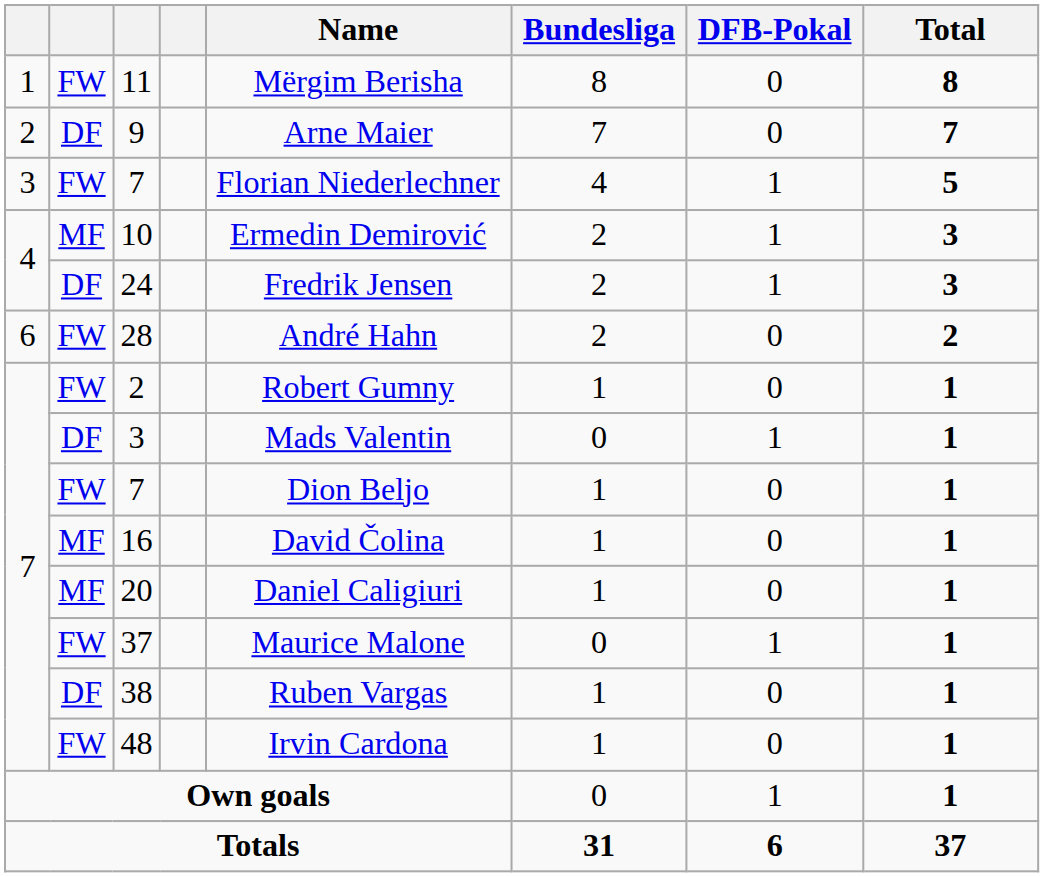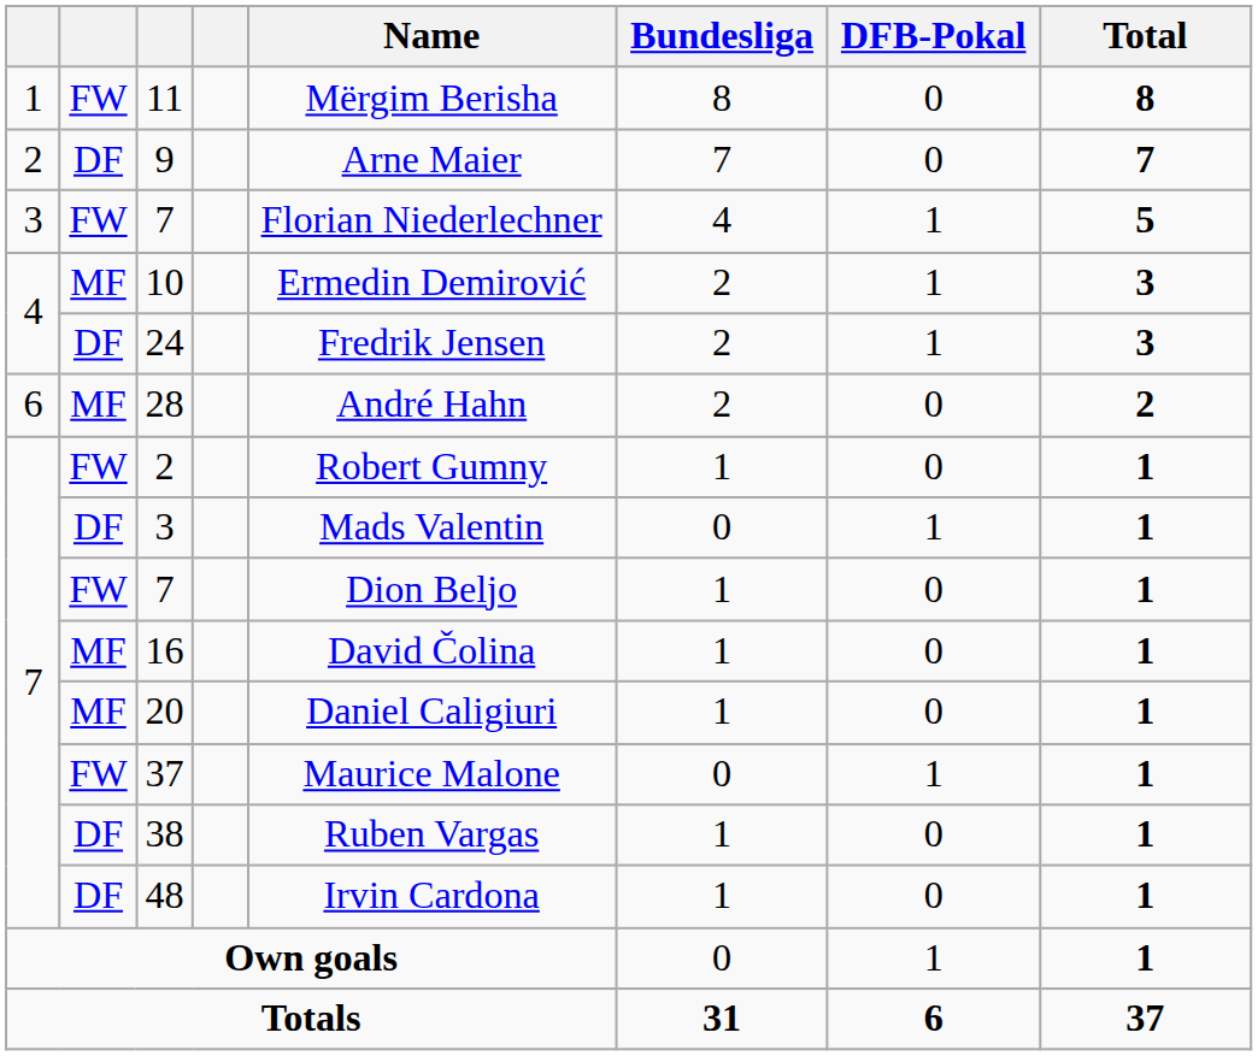 <table class="wikitable" style="text-align:center">
 <tr>
 <th width=15></th>
 <th width=15></th>
 <th width=15></th>
 <th width=15></th>
 <th width=145>Name</th>
 <th width=80><strong><a href='#'>Bundesliga</a></strong></th>
 <th width=80><strong><a href='#'>DFB-Pokal</a></strong></th>
 <th width=80>Total</th>
 </tr>
 <tr>
 <td>1</td>
 <td align=center><a href='#'>FW</a></td>
 <td align=center>11</td>
 <td></td>
 <td><a href='#'>Mërgim Berisha</a></td>
 <td>8</td>
 <td>0</td>
 <td><strong>8</strong></td>
 </tr>
 <tr>
 <td>2</td>
 <td align=center><a href='#'>DF</a></td>
 <td align=center>9</td>
 <td></td>
 <td><a href='#'>Arne Maier</a></td>
 <td>7</td>
 <td>0</td>
 <td><strong>7</strong></td>
 </tr>
 <tr>
 <td>3</td>
 <td align=center><a href='#'>FW</a></td>
 <td align=center>7</td>
 <td></td>
 <td><a href='#'>Florian Niederlechner</a></td>
 <td>4</td>
 <td>1</td>
 <td><strong>5</strong></td>
 </tr>
 <tr>
 <td rowspan=2>4</td>
 <td align=center><a href='#'>MF</a></td>
 <td align=center>10</td>
 <td></td>
 <td><a href='#'>Ermedin Demirović</a></td>
 <td>2</td>
 <td>1</td>
 <td><strong>3</strong></td>
 </tr>
 <tr>
 <td align=center><a href='#'>DF</a></td>
 <td align=center>24</td>
 <td></td>
 <td><a href='#'>Fredrik Jensen</a></td>
 <td>2</td>
 <td>1</td>
 <td><strong>3</strong></td>
 </tr>
 <tr>
 <td>6</td>
-<td align=center><a href='#'>FW</a></td>
+<td align=center><a href='#'>MF</a></td>
 <td align=center>28</td>
 <td></td>
 <td><a href='#'>André Hahn</a></td>
 <td>2</td>
 <td>0</td>
 <td><strong>2</strong></td>
 </tr>
 <tr>
 <td rowspan=8>7</td>
 <td align=center><a href='#'>FW</a></td>
 <td align=center>2</td>
 <td></td>
 <td><a href='#'>Robert Gumny</a></td>
 <td>1</td>
 <td>0</td>
 <td><strong>1</strong></td>
 </tr>
 <tr>
 <td align=center><a href='#'>DF</a></td>
 <td align=center>3</td>
 <td></td>
 <td><a href='#'>Mads Valentin</a></td>
 <td>0</td>
 <td>1</td>
 <td><strong>1</strong></td>
 </tr>
 <tr>
 <td align=center><a href='#'>FW</a></td>
 <td align=center>7</td>
 <td></td>
 <td><a href='#'>Dion Beljo</a></td>
 <td>1</td>
 <td>0</td>
 <td><strong>1</strong></td>
 </tr>
 <tr>
 <td align=center><a href='#'>MF</a></td>
 <td align=center>16</td>
 <td></td>
 <td><a href='#'>David Čolina</a></td>
 <td>1</td>
 <td>0</td>
 <td><strong>1</strong></td>
 </tr>
 <tr>
 <td align=center><a href='#'>MF</a></td>
 <td align=center>20</td>
 <td></td>
 <td><a href='#'>Daniel Caligiuri</a></td>
 <td>1</td>
 <td>0</td>
 <td><strong>1</strong></td>
 </tr>
 <tr>
 <td align=center><a href='#'>FW</a></td>
 <td align=center>37</td>
 <td></td>
 <td><a href='#'>Maurice Malone</a></td>
 <td>0</td>
 <td>1</td>
 <td><strong>1</strong></td>
 </tr>
 <tr>
 <td align=center><a href='#'>DF</a></td>
 <td align=center>38</td>
 <td></td>
 <td><a href='#'>Ruben Vargas</a></td>
 <td>1</td>
 <td>0</td>
 <td><strong>1</strong></td>
 </tr>
 <tr>
-<td align=center><a href='#'>FW</a></td>
+<td align=center><a href='#'>DF</a></td>
 <td align=center>48</td>
 <td></td>
 <td><a href='#'>Irvin Cardona</a></td>
 <td>1</td>
 <td>0</td>
 <td><strong>1</strong></td>
 </tr>
 <tr>
 <td colspan=5><strong>Own goals</strong></td>
 <td>0</td>
 <td>1</td>
 <td><strong>1</strong></td>
 </tr>
 <tr>
 <td colspan=5><strong>Totals</strong></td>
 <td><strong>31</strong></td>
 <td><strong>6</strong></td>
 <td><strong>37</strong></td>
 </tr>
 </table>
